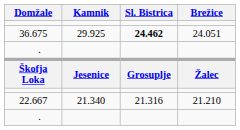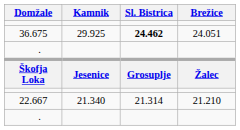 <table class="wikitable" style="text-align:center; width:41%; border:1px #AAAAFF solid">
 <tr>
 <th><a href='#'>Domžale</a></th>
 <th><a href='#'>Kamnik</a></th>
 <th><a href='#'>Sl. Bistrica</a></th>
 <th><a href='#'>Brežice</a></th>
 </tr>
 <tr>
 <td width=80></td>
 <td width=80></td>
 <td width=80></td>
 <td width=80></td>
 </tr>
 <tr>
 <td>36.675</td>
 <td>29.925</td>
 <td><strong>24.462</strong></td>
 <td>24.051</td>
 </tr>
 <tr>
 <td>     .</td>
 <td></td>
 <td></td>
 <td></td>
 </tr>
 <tr>
 <th style="border-top-width:5px"><a href='#'>Škofja Loka</a></th>
 <th style="border-top-width:5px"><a href='#'>Jesenice</a></th>
 <th style="border-top-width:5px"><a href='#'>Grosuplje</a></th>
 <th style="border-top-width:5px"><a href='#'>Žalec</a></th>
 </tr>
 <tr>
 <td width=80></td>
 <td width=80></td>
 <td width=80></td>
 <td width=80></td>
 </tr>
 <tr>
 <td>22.667</td>
 <td>21.340</td>
-<td>21.316</td>
+<td>21.314</td>
 <td>21.210</td>
 </tr>
 <tr>
 <td>     .</td>
 <td></td>
 <td></td>
 <td></td>
 </tr>
 </table>
